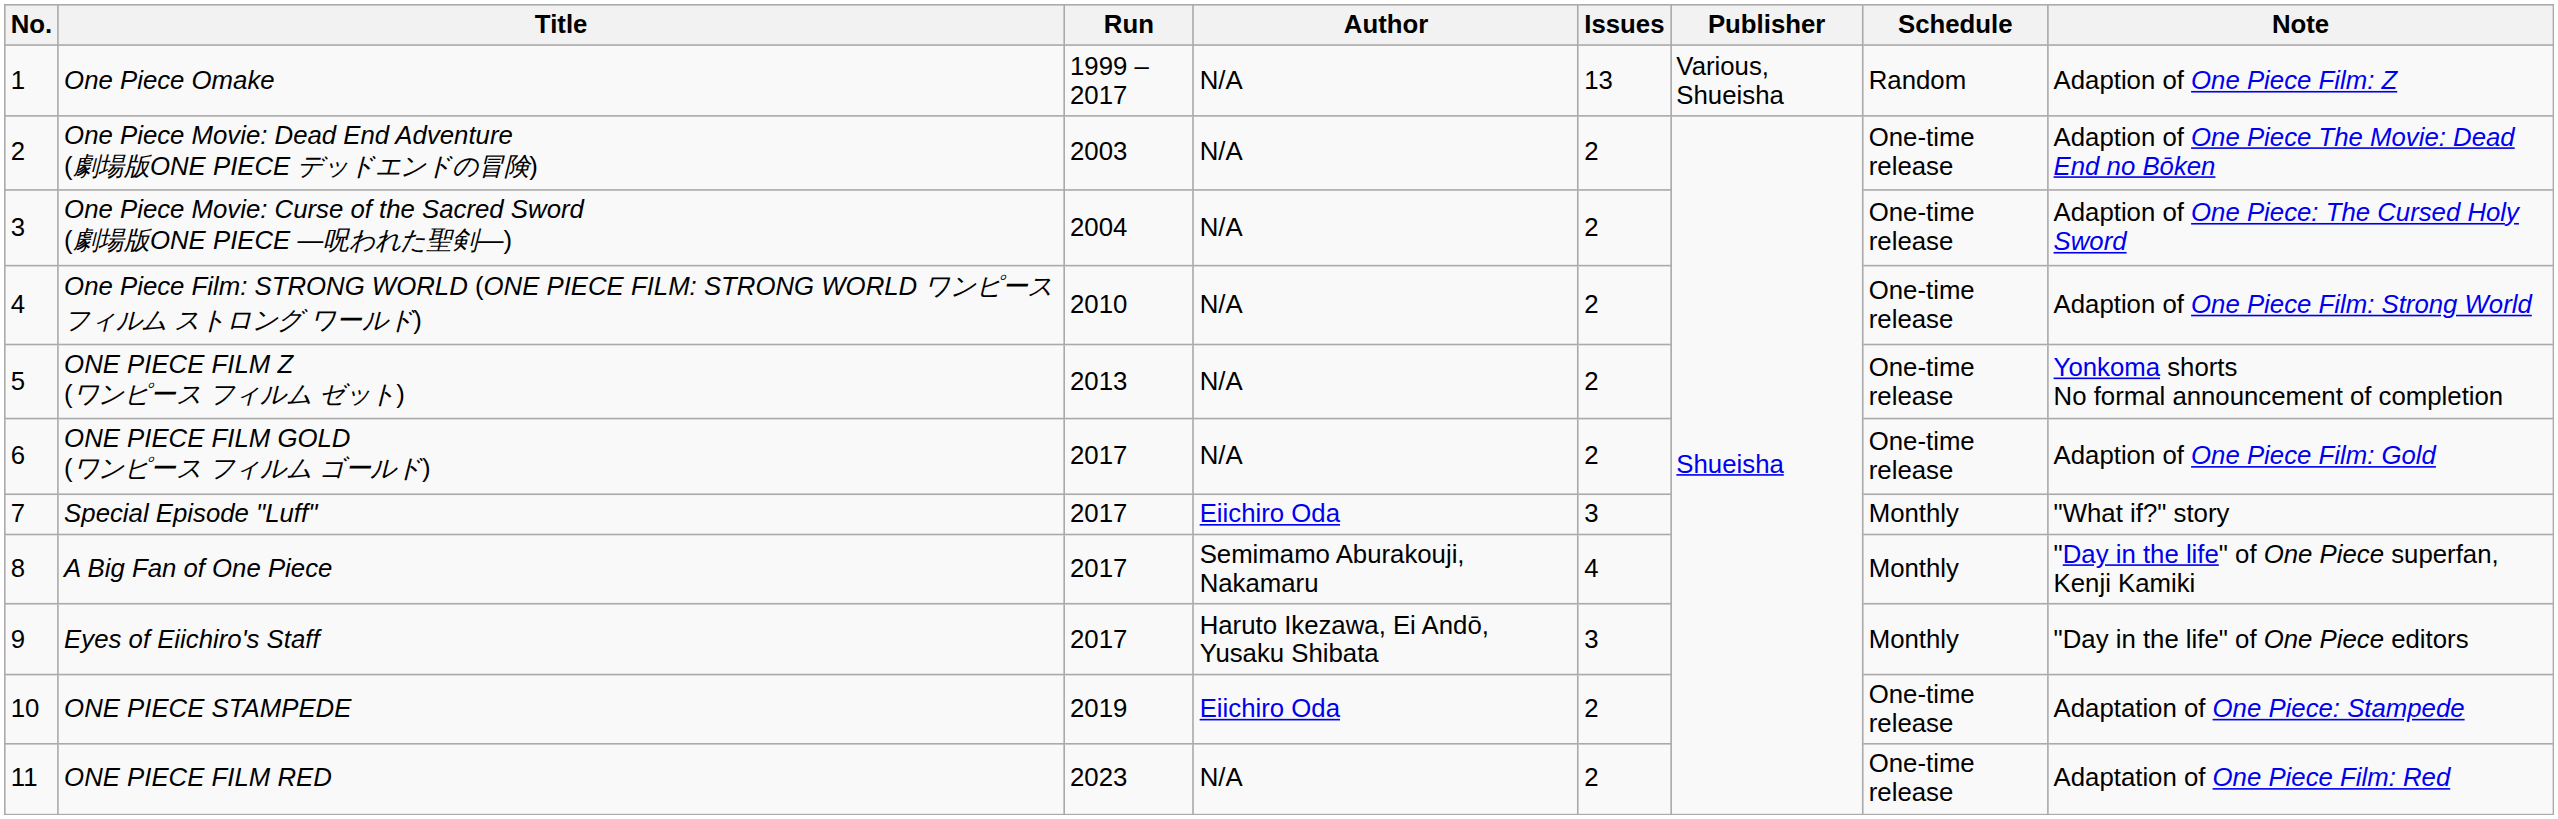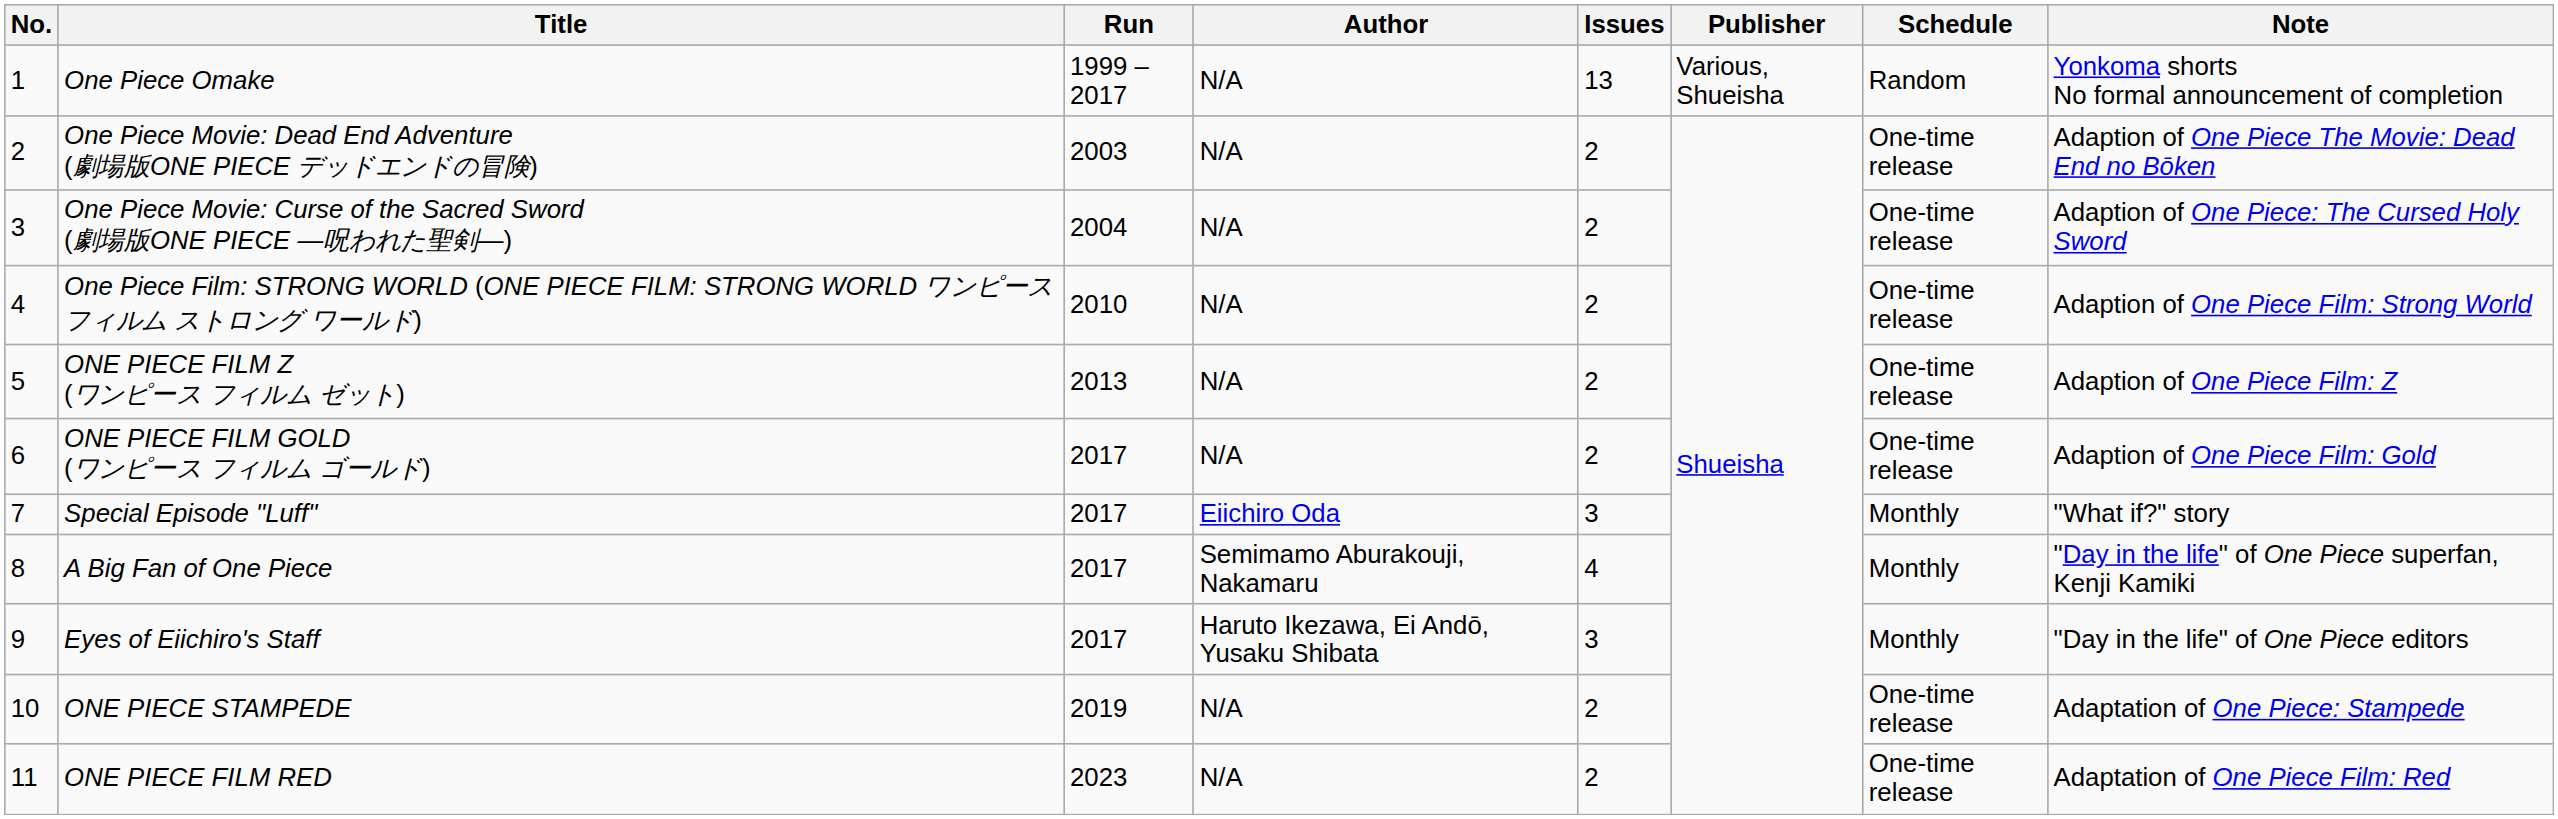 <table class="wikitable" style="width:100%;" style="font-size: 100%;">
 <tr style="text-align:center;">
 <th>No.</th>
 <th>Title</th>
 <th>Run</th>
 <th>Author</th>
 <th>Issues</th>
 <th>Publisher</th>
 <th>Schedule</th>
 <th>Note</th>
 </tr>
 <tr>
 <td>1</td>
 <td><em>One Piece Omake</em></td>
 <td>1999 – 2017</td>
 <td>N/A</td>
 <td>13</td>
 <td>Various, Shueisha</td>
 <td>Random</td>
-<td>Adaption of <em><a href='#'>One Piece Film: Z</a></em></td>
+<td><a href='#'>Yonkoma</a> shorts<br>No formal announcement of completion</td>
 </tr>
 <tr>
 <td>2</td>
 <td><em>One Piece Movie: Dead End Adventure</em><br>(<em>劇場版ONE PIECE デッドエンドの冒険</em>)</td>
 <td>2003</td>
 <td>N/A</td>
 <td>2</td>
 <td rowspan="10"><a href='#'>Shueisha</a></td>
 <td>One-time release</td>
 <td>Adaption of <em><a href='#'>One Piece The Movie: Dead End no Bōken</a></em></td>
 </tr>
 <tr>
 <td>3</td>
 <td><em>One Piece Movie: Curse of the Sacred Sword</em><br>(<em>劇場版ONE PIECE —呪われた聖剣—</em>)</td>
 <td>2004</td>
 <td>N/A</td>
 <td>2</td>
 <td>One-time release</td>
 <td>Adaption of <em><a href='#'>One Piece: The Cursed Holy Sword</a></em></td>
 </tr>
 <tr>
 <td>4</td>
 <td><em>One Piece Film: STRONG WORLD</em> (<em>ONE PIECE FILM: STRONG WORLD ワンピース フィルム ストロング ワールド</em>)</td>
 <td>2010</td>
 <td>N/A</td>
 <td>2</td>
 <td>One-time release</td>
 <td>Adaption of <em><a href='#'>One Piece Film: Strong World</a></em></td>
 </tr>
 <tr>
 <td>5</td>
 <td><em>ONE PIECE FILM Z</em><br>(<em>ワンピース フィルム ゼット</em>)</td>
 <td>2013</td>
 <td>N/A</td>
 <td>2</td>
 <td>One-time release</td>
-<td><a href='#'>Yonkoma</a> shorts<br>No formal announcement of completion</td>
+<td>Adaption of <em><a href='#'>One Piece Film: Z</a></em></td>
 </tr>
 <tr>
 <td>6</td>
 <td><em>ONE PIECE FILM GOLD</em><br>(<em>ワンピース フィルム ゴールド</em>)</td>
 <td>2017</td>
 <td>N/A</td>
 <td>2</td>
 <td>One-time release</td>
 <td>Adaption of <em><a href='#'>One Piece Film: Gold</a></em></td>
 </tr>
 <tr>
 <td>7</td>
 <td><em>Special Episode "Luff"</em></td>
 <td>2017</td>
 <td><a href='#'>Eiichiro Oda</a></td>
 <td>3</td>
 <td>Monthly</td>
 <td>"What if?" story</td>
 </tr>
 <tr>
 <td>8</td>
 <td><em>A Big Fan of One Piece</em></td>
 <td>2017</td>
 <td>Semimamo Aburakouji, Nakamaru</td>
 <td>4</td>
 <td>Monthly</td>
 <td>"<a href='#'>Day in the life</a>" of <em>One Piece</em> superfan, Kenji Kamiki</td>
 </tr>
 <tr>
 <td>9</td>
 <td><em>Eyes of Eiichiro's Staff</em></td>
 <td>2017</td>
 <td>Haruto Ikezawa, Ei Andō, Yusaku Shibata</td>
 <td>3</td>
 <td>Monthly</td>
 <td>"Day in the life" of <em>One Piece</em> editors</td>
 </tr>
 <tr>
 <td>10</td>
 <td><em>ONE PIECE STAMPEDE</em></td>
 <td>2019</td>
-<td><a href='#'>Eiichiro Oda</a></td>
+<td>N/A</td>
 <td>2</td>
 <td>One-time release</td>
 <td>Adaptation of <em><a href='#'>One Piece: Stampede</a></em></td>
 </tr>
 <tr>
 <td>11</td>
 <td><em>ONE PIECE FILM RED</em></td>
 <td>2023</td>
 <td>N/A</td>
 <td>2</td>
 <td>One-time release</td>
 <td>Adaptation of <em><a href='#'>One Piece Film: Red</a></em></td>
 </tr>
 </table>
